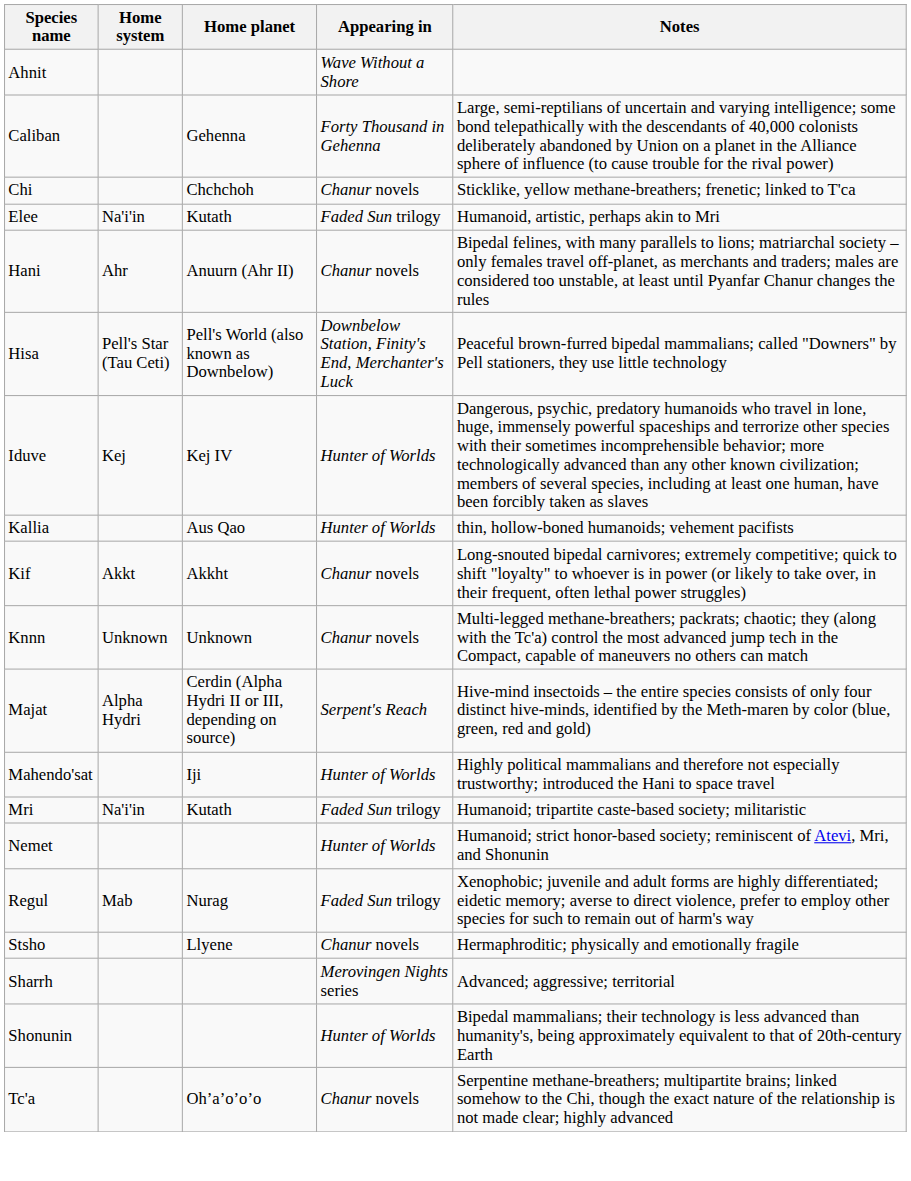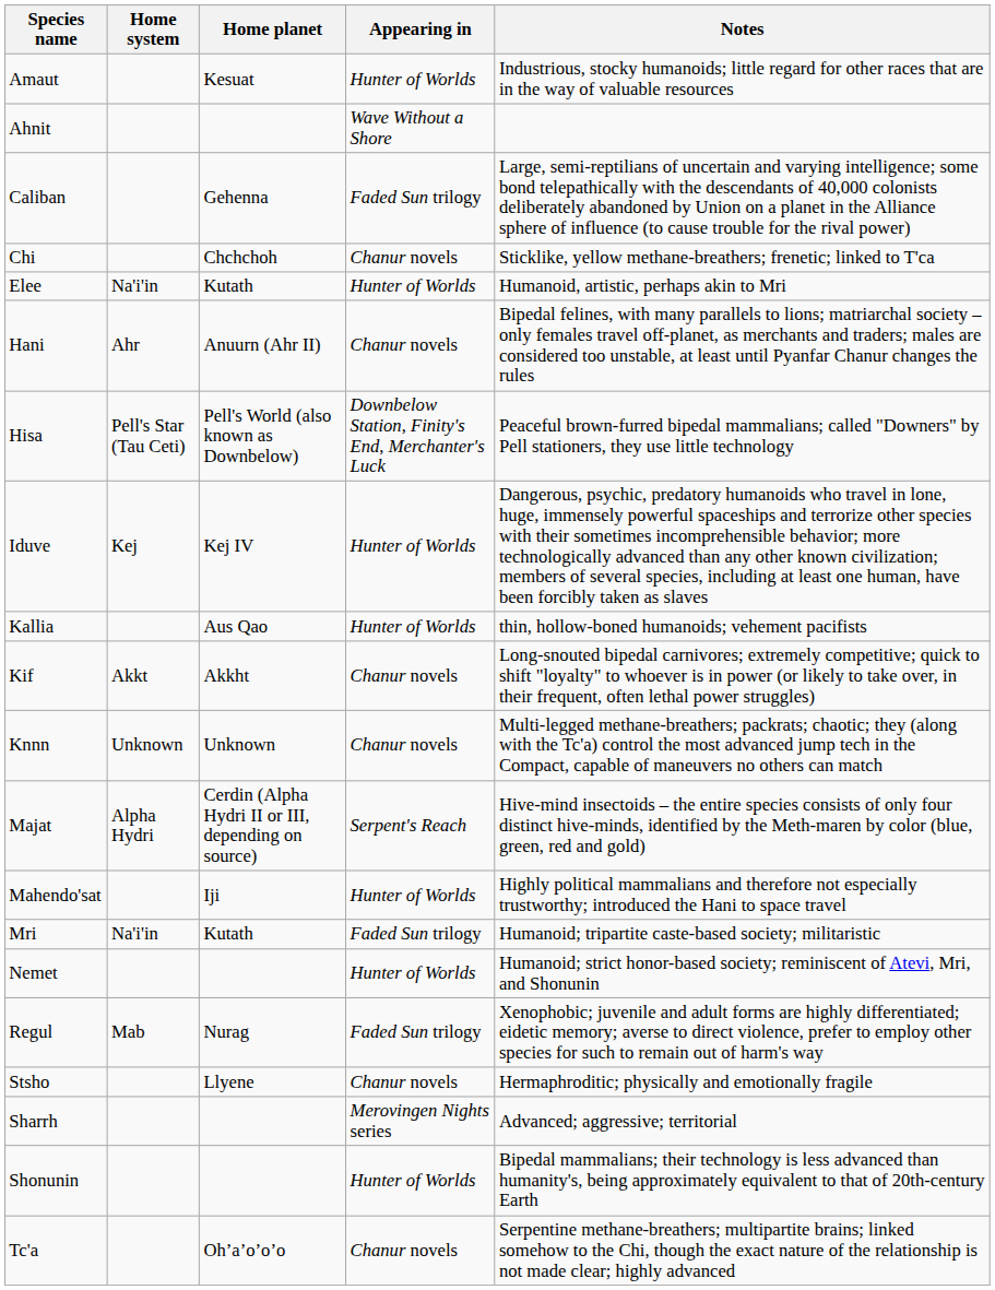 <table class="wikitable">
 <tr>
 <th>Species name</th>
 <th>Home system</th>
 <th>Home planet</th>
 <th>Appearing in</th>
 <th>Notes</th>
+</tr>
+<tr>
+<td>Amaut</td>
+<td> </td>
+<td>Kesuat</td>
+<td><em>Hunter of Worlds</em></td>
+<td>Industrious, stocky humanoids; little regard for other races that are in the way of valuable resources</td>
 </tr>
 <tr>
 <td>Ahnit</td>
 <td> </td>
 <td> </td>
 <td><em>Wave Without a Shore</em></td>
 <td> </td>
 </tr>
 <tr>
 <td>Caliban</td>
 <td> </td>
 <td>Gehenna</td>
-<td><em>Forty Thousand in Gehenna</em></td>
+<td><em>Faded Sun</em> trilogy</td>
 <td>Large, semi-reptilians of uncertain and varying intelligence; some bond telepathically with the descendants of 40,000 colonists deliberately abandoned by Union on a planet in the Alliance sphere of influence (to cause trouble for the rival power)</td>
 </tr>
 <tr>
 <td>Chi</td>
 <td> </td>
 <td>Chchchoh</td>
 <td><em>Chanur</em> novels</td>
 <td>Sticklike, yellow methane-breathers; frenetic; linked to T'ca</td>
 </tr>
 <tr>
 <td>Elee</td>
 <td>Na'i'in</td>
 <td>Kutath</td>
-<td><em>Faded Sun</em> trilogy</td>
+<td><em>Hunter of Worlds</em></td>
 <td>Humanoid, artistic, perhaps akin to Mri</td>
 </tr>
 <tr>
 <td>Hani</td>
 <td>Ahr</td>
 <td>Anuurn (Ahr II)</td>
 <td><em>Chanur</em> novels</td>
 <td>Bipedal felines, with many parallels to lions; matriarchal society – only females travel off-planet, as merchants and traders; males are considered too unstable, at least until Pyanfar Chanur changes the rules</td>
 </tr>
 <tr>
 <td>Hisa</td>
 <td>Pell's Star (Tau Ceti)</td>
 <td>Pell's World (also known as Downbelow)</td>
 <td><em>Downbelow Station</em>, <em>Finity's End</em>, <em>Merchanter's Luck</em></td>
 <td>Peaceful brown-furred bipedal mammalians; called "Downers" by Pell stationers, they use little technology</td>
 </tr>
 <tr>
 <td>Iduve</td>
 <td>Kej</td>
 <td>Kej IV</td>
 <td><em>Hunter of Worlds</em></td>
 <td>Dangerous, psychic, predatory humanoids who travel in lone, huge, immensely powerful spaceships and terrorize other species with their sometimes incomprehensible behavior; more technologically advanced than any other known civilization; members of several species, including at least one human, have been forcibly taken as slaves</td>
 </tr>
 <tr>
 <td>Kallia</td>
 <td> </td>
 <td>Aus Qao</td>
 <td><em>Hunter of Worlds</em></td>
 <td>thin, hollow-boned humanoids; vehement pacifists</td>
 </tr>
 <tr>
 <td>Kif</td>
 <td>Akkt</td>
 <td>Akkht</td>
 <td><em>Chanur</em> novels</td>
 <td>Long-snouted bipedal carnivores; extremely competitive; quick to shift "loyalty" to whoever is in power (or likely to take over, in their frequent, often lethal power struggles)</td>
 </tr>
 <tr>
 <td>Knnn</td>
 <td>Unknown</td>
 <td>Unknown</td>
 <td><em>Chanur</em> novels</td>
 <td>Multi-legged methane-breathers; packrats; chaotic; they (along with the Tc'a) control the most advanced jump tech in the Compact, capable of maneuvers no others can match</td>
 </tr>
 <tr>
 <td>Majat</td>
 <td>Alpha Hydri</td>
 <td>Cerdin (Alpha Hydri II or III, depending on source)</td>
 <td><em>Serpent's Reach</em></td>
 <td>Hive-mind insectoids – the entire species consists of only four distinct hive-minds, identified by the Meth-maren by color (blue, green, red and gold)</td>
 </tr>
 <tr>
 <td>Mahendo'sat</td>
 <td> </td>
 <td>Iji</td>
 <td><em>Hunter of Worlds</em></td>
 <td>Highly political mammalians and therefore not especially trustworthy; introduced the Hani to space travel</td>
 </tr>
 <tr>
 <td>Mri</td>
 <td>Na'i'in</td>
 <td>Kutath</td>
 <td><em>Faded Sun</em> trilogy</td>
 <td>Humanoid; tripartite caste-based society; militaristic</td>
 </tr>
 <tr>
 <td>Nemet</td>
 <td> </td>
 <td> </td>
 <td><em>Hunter of Worlds</em></td>
 <td>Humanoid; strict honor-based society; reminiscent of <a href='#'>Atevi</a>, Mri, and Shonunin</td>
 </tr>
 <tr>
 <td>Regul</td>
 <td>Mab</td>
 <td>Nurag</td>
 <td><em>Faded Sun</em> trilogy</td>
 <td>Xenophobic; juvenile and adult forms are highly differentiated; eidetic memory; averse to direct violence, prefer to employ other species for such to remain out of harm's way</td>
 </tr>
 <tr>
 <td>Stsho</td>
 <td> </td>
 <td>Llyene</td>
 <td><em>Chanur</em> novels</td>
 <td>Hermaphroditic; physically and emotionally fragile</td>
 </tr>
 <tr>
 <td>Sharrh</td>
 <td> </td>
 <td> </td>
 <td><em>Merovingen Nights</em> series</td>
 <td>Advanced; aggressive; territorial</td>
 </tr>
 <tr>
 <td>Shonunin</td>
 <td> </td>
 <td> </td>
 <td><em>Hunter of Worlds</em></td>
 <td>Bipedal mammalians; their technology is less advanced than humanity's, being approximately equivalent to that of 20th-century Earth</td>
 </tr>
 <tr>
 <td>Tc'a</td>
 <td> </td>
 <td>Oh’a’o’o’o</td>
 <td><em>Chanur</em> novels</td>
 <td>Serpentine methane-breathers; multipartite brains; linked somehow to the Chi, though the exact nature of the relationship is not made clear; highly advanced</td>
 </tr>
 </table>
